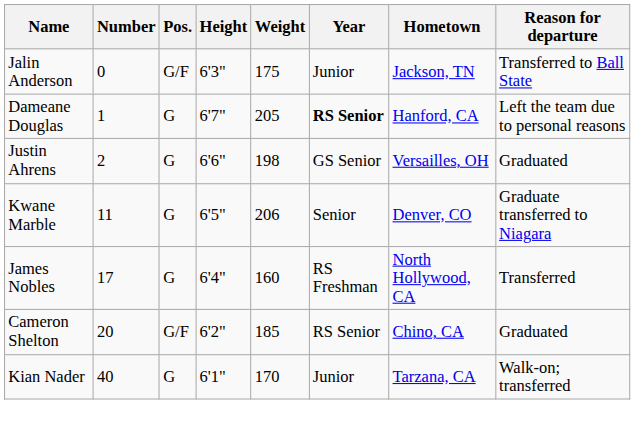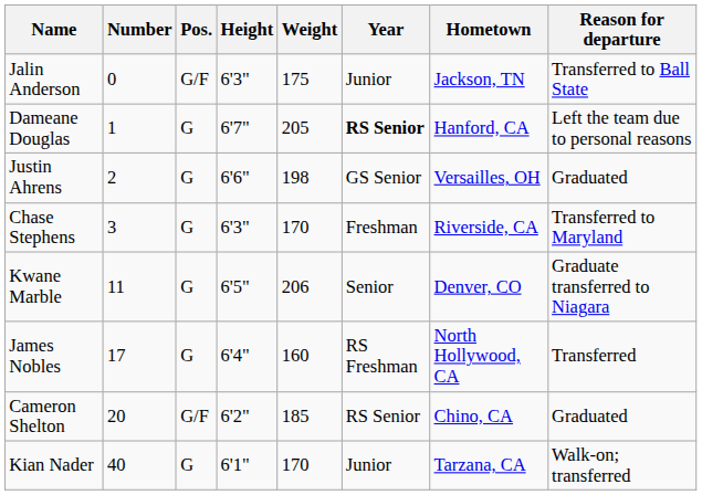 <table class="wikitable sortable" border="1">
 <tr>
 <th>Name</th>
 <th>Number</th>
 <th>Pos.</th>
 <th>Height</th>
 <th>Weight</th>
 <th>Year</th>
 <th>Hometown</th>
 <th class="unsortable">Reason for departure</th>
 </tr>
 <tr>
 <td>Jalin Anderson</td>
 <td>0</td>
 <td>G/F</td>
 <td>6'3"</td>
 <td>175</td>
 <td>Junior</td>
 <td><a href='#'>Jackson, TN</a></td>
 <td>Transferred to <a href='#'>Ball State</a></td>
 </tr>
 <tr>
 <td>Dameane Douglas</td>
 <td>1</td>
 <td>G</td>
 <td>6'7"</td>
 <td>205</td>
 <td><strong>RS Senior</strong></td>
 <td><a href='#'>Hanford, CA</a></td>
 <td>Left the team due to personal reasons</td>
 </tr>
 <tr>
 <td>Justin Ahrens</td>
 <td>2</td>
 <td>G</td>
 <td>6'6"</td>
 <td>198</td>
 <td>GS Senior</td>
 <td><a href='#'>Versailles, OH</a></td>
 <td>Graduated</td>
 </tr>
 <tr>
+<td>Chase Stephens</td>
+<td>3</td>
+<td>G</td>
+<td>6'3"</td>
+<td>170</td>
+<td>Freshman</td>
+<td><a href='#'>Riverside, CA</a></td>
+<td>Transferred to <a href='#'>Maryland</a></td>
+</tr>
+<tr>
 <td>Kwane Marble</td>
 <td>11</td>
 <td>G</td>
 <td>6'5"</td>
 <td>206</td>
 <td>Senior</td>
 <td><a href='#'>Denver, CO</a></td>
 <td>Graduate transferred to <a href='#'>Niagara</a></td>
 </tr>
 <tr>
 <td>James Nobles</td>
 <td>17</td>
 <td>G</td>
 <td>6'4"</td>
 <td>160</td>
 <td>RS Freshman</td>
 <td><a href='#'>North Hollywood, CA</a></td>
 <td>Transferred</td>
 </tr>
 <tr>
 <td>Cameron Shelton</td>
 <td>20</td>
 <td>G/F</td>
 <td>6'2"</td>
 <td>185</td>
 <td>RS Senior</td>
 <td><a href='#'>Chino, CA</a></td>
 <td>Graduated</td>
 </tr>
 <tr>
 <td>Kian Nader</td>
 <td>40</td>
 <td>G</td>
 <td>6'1"</td>
 <td>170</td>
 <td>Junior</td>
 <td><a href='#'>Tarzana, CA</a></td>
 <td>Walk-on; transferred</td>
 </tr>
 </table>
